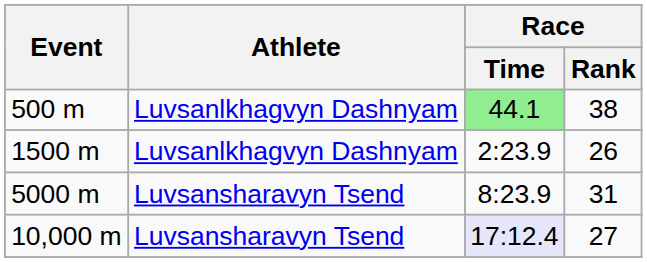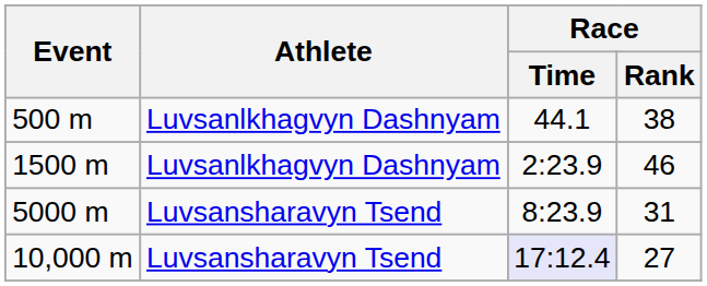 <table class="wikitable" border="1" style="font-size:90%">
 <tr>
 <th rowspan=2>Event</th>
 <th rowspan=2>Athlete</th>
 <th colspan=2>Race</th>
 </tr>
 <tr>
 <th>Time</th>
 <th>Rank</th>
 </tr>
 <tr>
 <td>500 m</td>
 <td><a href='#'>Luvsanlkhagvyn Dashnyam</a></td>
-<td align=center style="background: lightgreen;">44.1</td>
+<td align=center>44.1</td>
 <td align=center>38</td>
 </tr>
 <tr>
 <td>1500 m</td>
 <td><a href='#'>Luvsanlkhagvyn Dashnyam</a></td>
 <td align=center>2:23.9</td>
-<td align=center>26</td>
+<td align=center>46</td>
 </tr>
 <tr>
 <td>5000 m</td>
 <td><a href='#'>Luvsansharavyn Tsend</a></td>
 <td align=center>8:23.9</td>
 <td align=center>31</td>
 </tr>
 <tr>
 <td>10,000 m</td>
 <td><a href='#'>Luvsansharavyn Tsend</a></td>
 <td align=center style="background: lavender;">17:12.4</td>
 <td align=center>27</td>
 </tr>
 </table>
